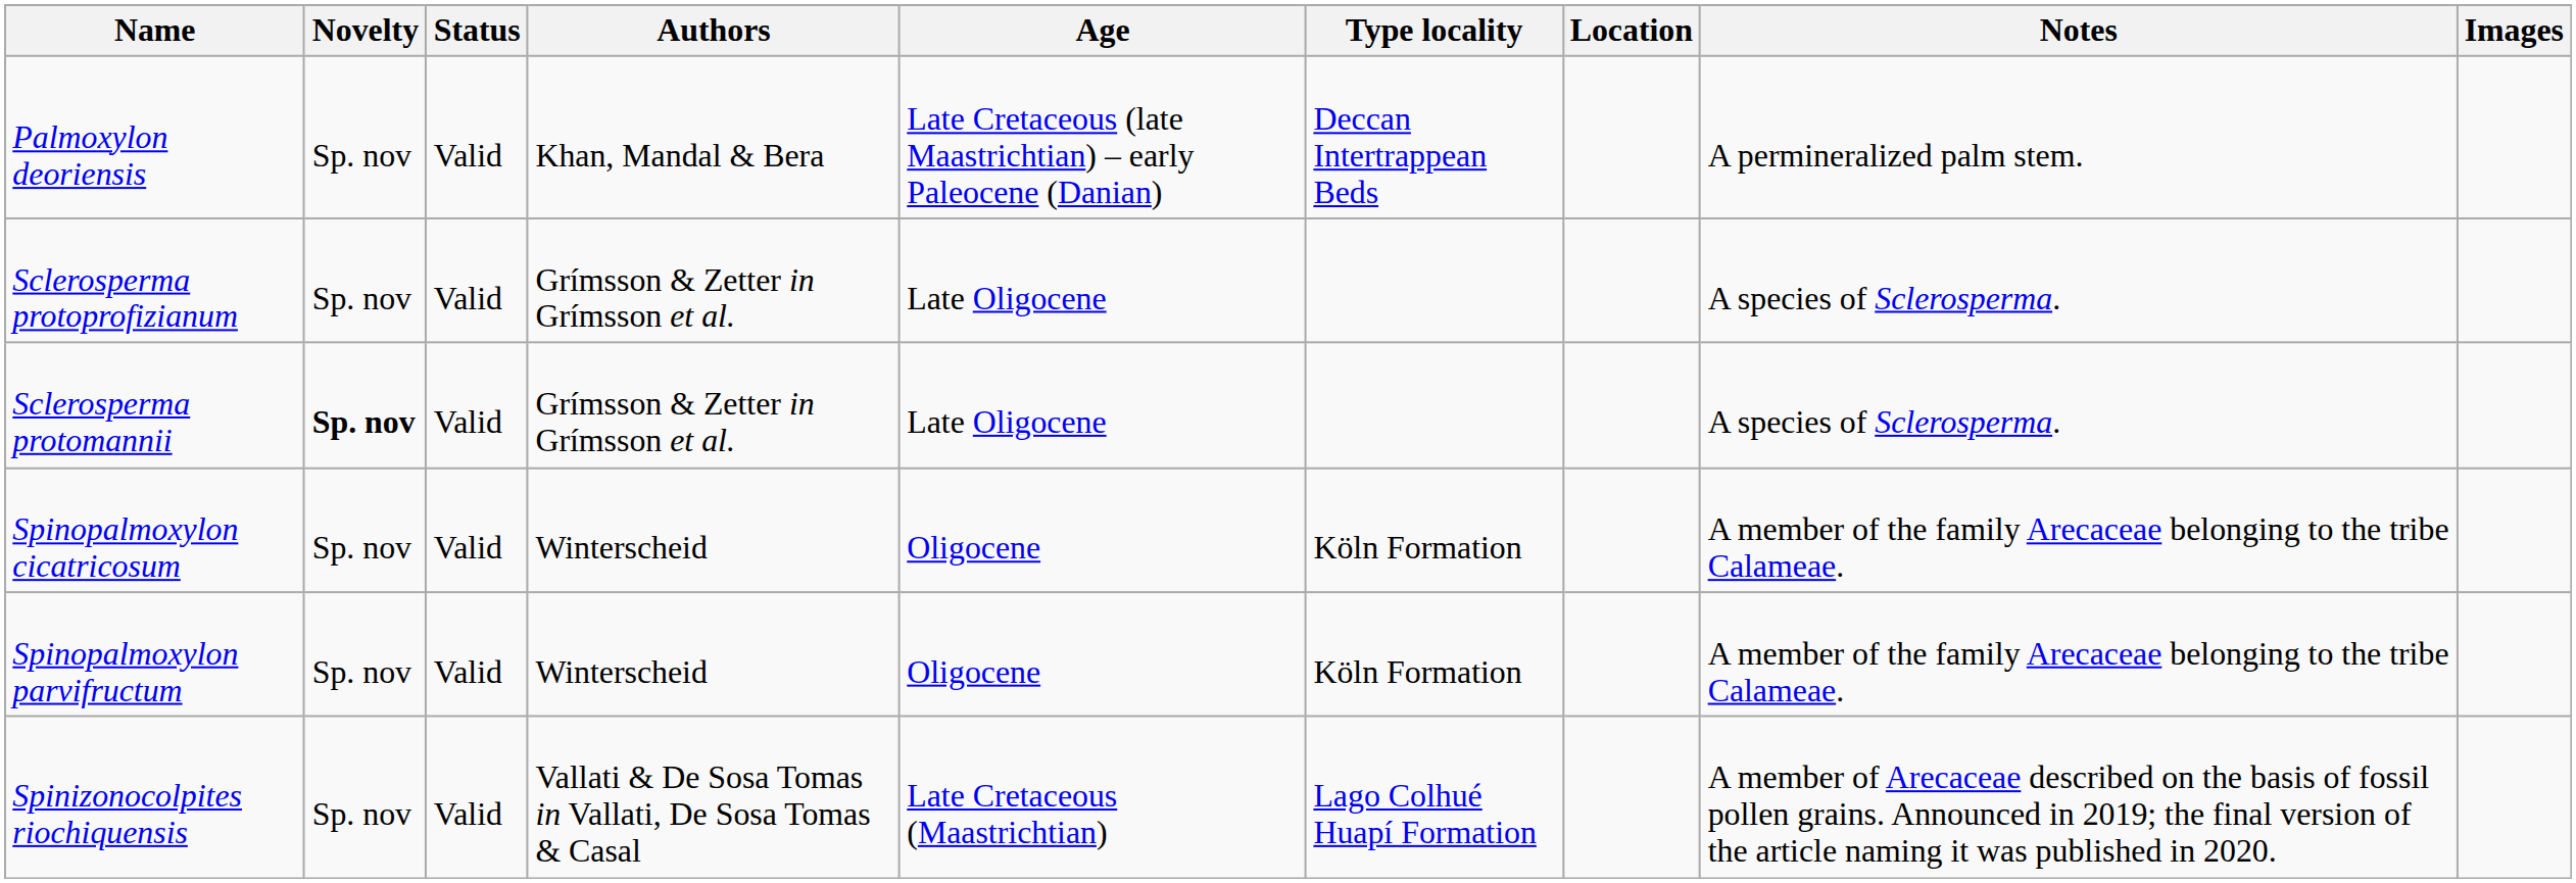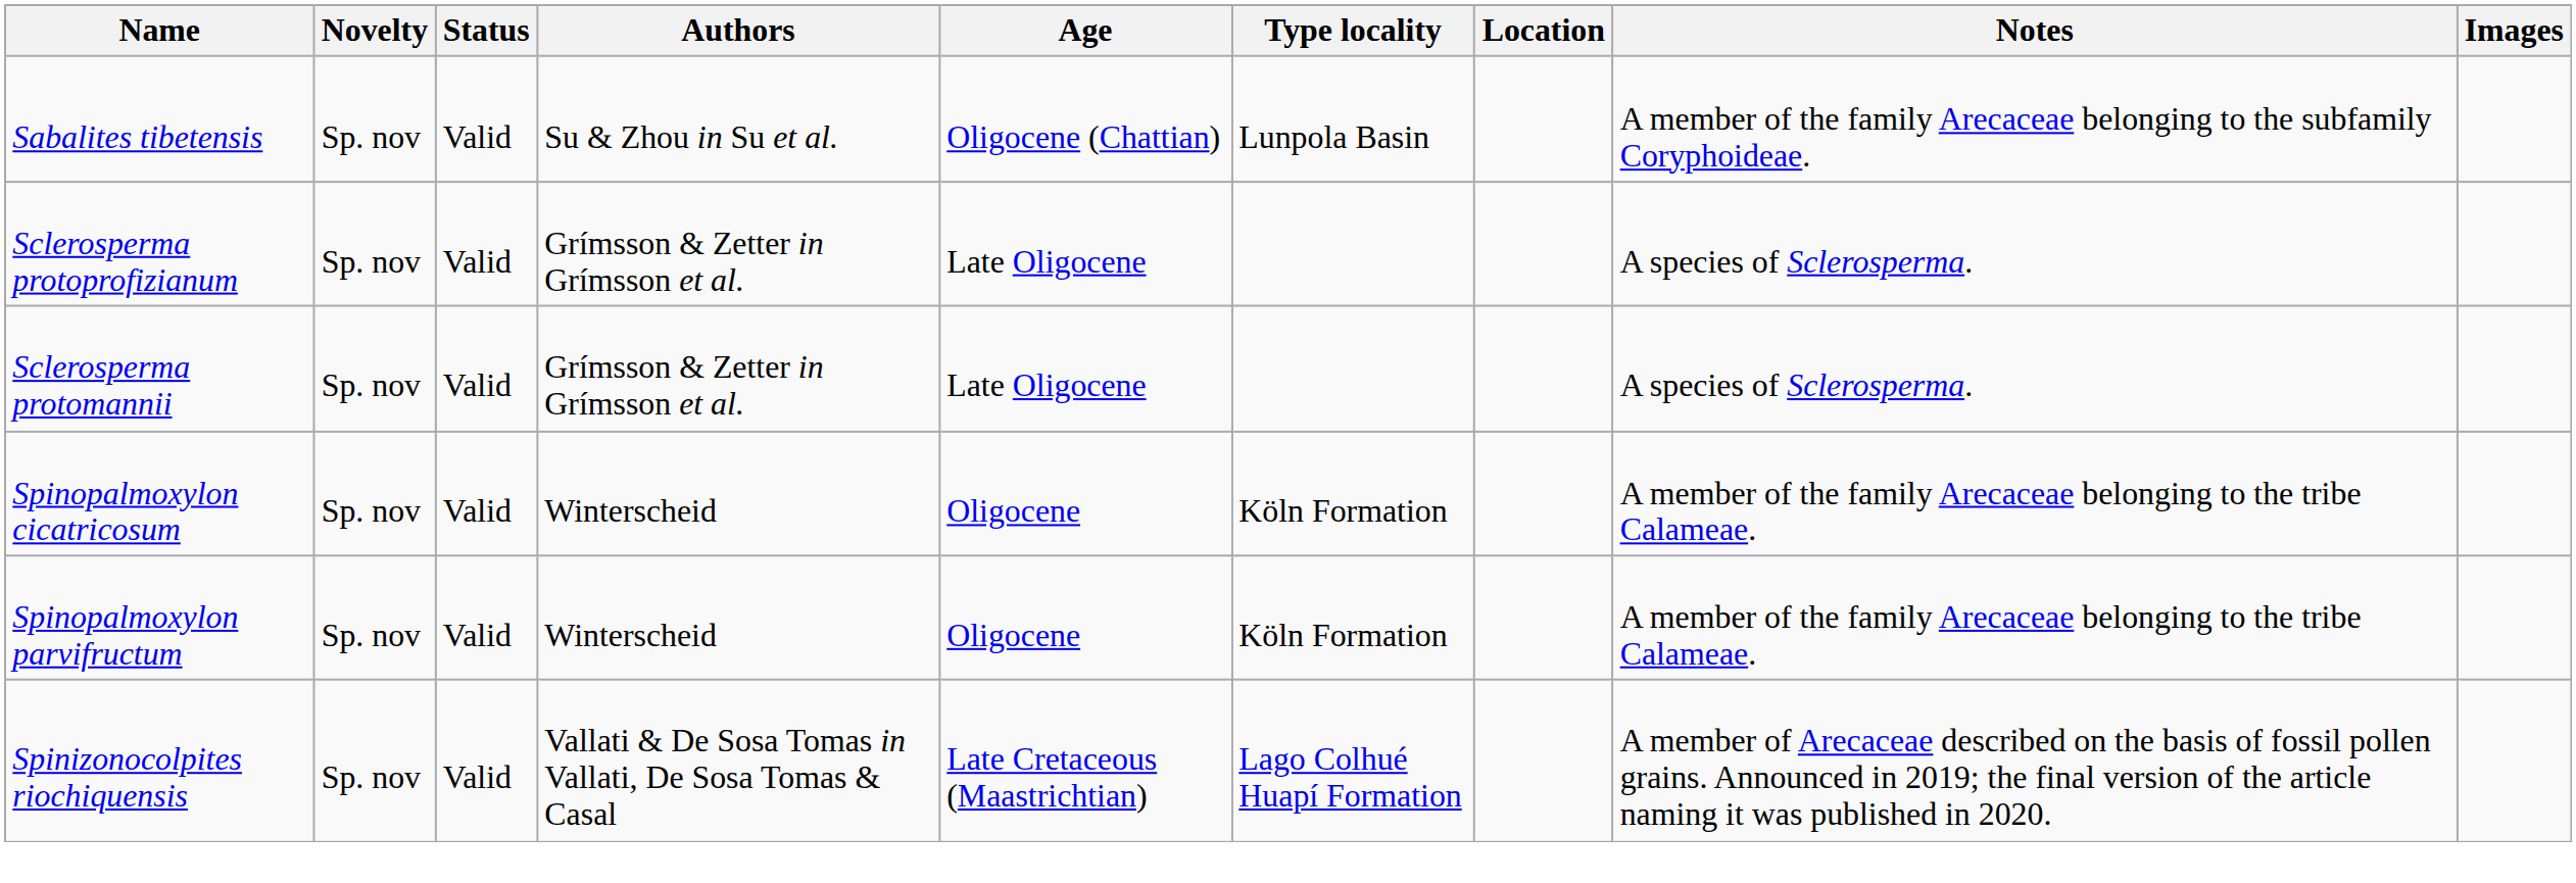 <table class="wikitable sortable" align="center" width="100%">
 <tr>
 <th>Name</th>
 <th>Novelty</th>
 <th>Status</th>
 <th>Authors</th>
 <th>Age</th>
 <th>Type locality</th>
 <th>Location</th>
 <th>Notes</th>
 <th>Images</th>
 </tr>
 <tr>
-<td><br><em><a href='#'>Palmoxylon deoriensis</a></em></td>
+<td><br><em><a href='#'>Sabalites tibetensis</a></em></td>
 <td><br>Sp. nov</td>
 <td><br>Valid</td>
-<td><br>Khan, Mandal & Bera</td>
-<td><br><a href='#'>Late Cretaceous</a> (late <a href='#'>Maastrichtian</a>) – early <a href='#'>Paleocene</a> (<a href='#'>Danian</a>)</td>
-<td><br><a href='#'>Deccan</a> <a href='#'>Intertrappean Beds</a></td>
+<td><br>Su & Zhou <em>in</em> Su <em>et al.</em></td>
+<td><br><a href='#'>Oligocene</a> (<a href='#'>Chattian</a>)</td>
+<td><br>Lunpola Basin</td>
 <td><br></td>
-<td><br>A permineralized palm stem.</td>
+<td><br>A member of the family <a href='#'>Arecaceae</a> belonging to the subfamily <a href='#'>Coryphoideae</a>.</td>
 <td></td>
 </tr>
 <tr>
 <td><br><em><a href='#'>Sclerosperma protoprofizianum</a></em></td>
 <td><br>Sp. nov</td>
 <td><br>Valid</td>
 <td><br>Grímsson & Zetter <em>in</em> Grímsson <em>et al.</em></td>
 <td><br>Late <a href='#'>Oligocene</a></td>
 <td></td>
 <td><br></td>
 <td><br>A species of <em><a href='#'>Sclerosperma</a></em>.</td>
 <td></td>
 </tr>
 <tr>
 <td><br><em><a href='#'>Sclerosperma protomannii</a></em></td>
-<td><strong><br>Sp. nov</strong></td>
+<td><br>Sp. nov</td>
 <td><br>Valid</td>
 <td><br>Grímsson & Zetter <em>in</em> Grímsson <em>et al.</em></td>
 <td><br>Late <a href='#'>Oligocene</a></td>
 <td></td>
 <td><br></td>
 <td><br>A species of <em><a href='#'>Sclerosperma</a></em>.</td>
 <td></td>
 </tr>
 <tr>
 <td><br><em><a href='#'>Spinopalmoxylon cicatricosum</a></em></td>
 <td><br>Sp. nov</td>
 <td><br>Valid</td>
 <td><br>Winterscheid</td>
 <td><br><a href='#'>Oligocene</a></td>
 <td><br>Köln Formation</td>
 <td><br></td>
 <td><br>A member of the family <a href='#'>Arecaceae</a> belonging to the tribe <a href='#'>Calameae</a>.</td>
 <td></td>
 </tr>
 <tr>
 <td><br><em><a href='#'>Spinopalmoxylon parvifructum</a></em></td>
 <td><br>Sp. nov</td>
 <td><br>Valid</td>
 <td><br>Winterscheid</td>
 <td><br><a href='#'>Oligocene</a></td>
 <td><br>Köln Formation</td>
 <td><br></td>
 <td><br>A member of the family <a href='#'>Arecaceae</a> belonging to the tribe <a href='#'>Calameae</a>.</td>
 <td></td>
 </tr>
 <tr>
 <td><br><em><a href='#'>Spinizonocolpites riochiquensis</a></em></td>
 <td><br>Sp. nov</td>
 <td><br>Valid</td>
 <td><br>Vallati & De Sosa Tomas <em>in</em> Vallati, De Sosa Tomas & Casal</td>
 <td><br><a href='#'>Late Cretaceous</a> (<a href='#'>Maastrichtian</a>)</td>
 <td><br><a href='#'>Lago Colhué Huapí Formation</a></td>
 <td><br></td>
 <td><br>A member of <a href='#'>Arecaceae</a> described on the basis of fossil pollen grains. Announced in 2019; the final version of the article naming it was published in 2020.</td>
 <td></td>
 </tr>
 <tr>
 </tr>
 </table>
